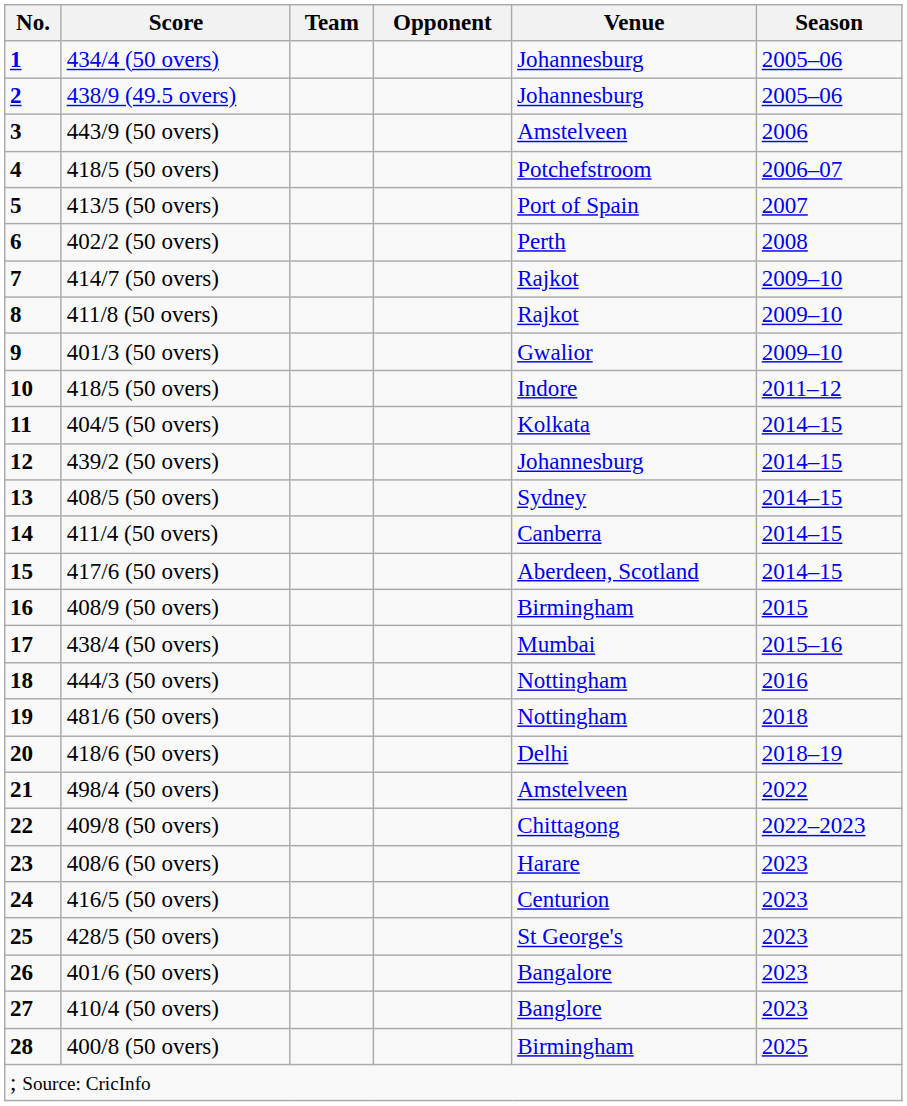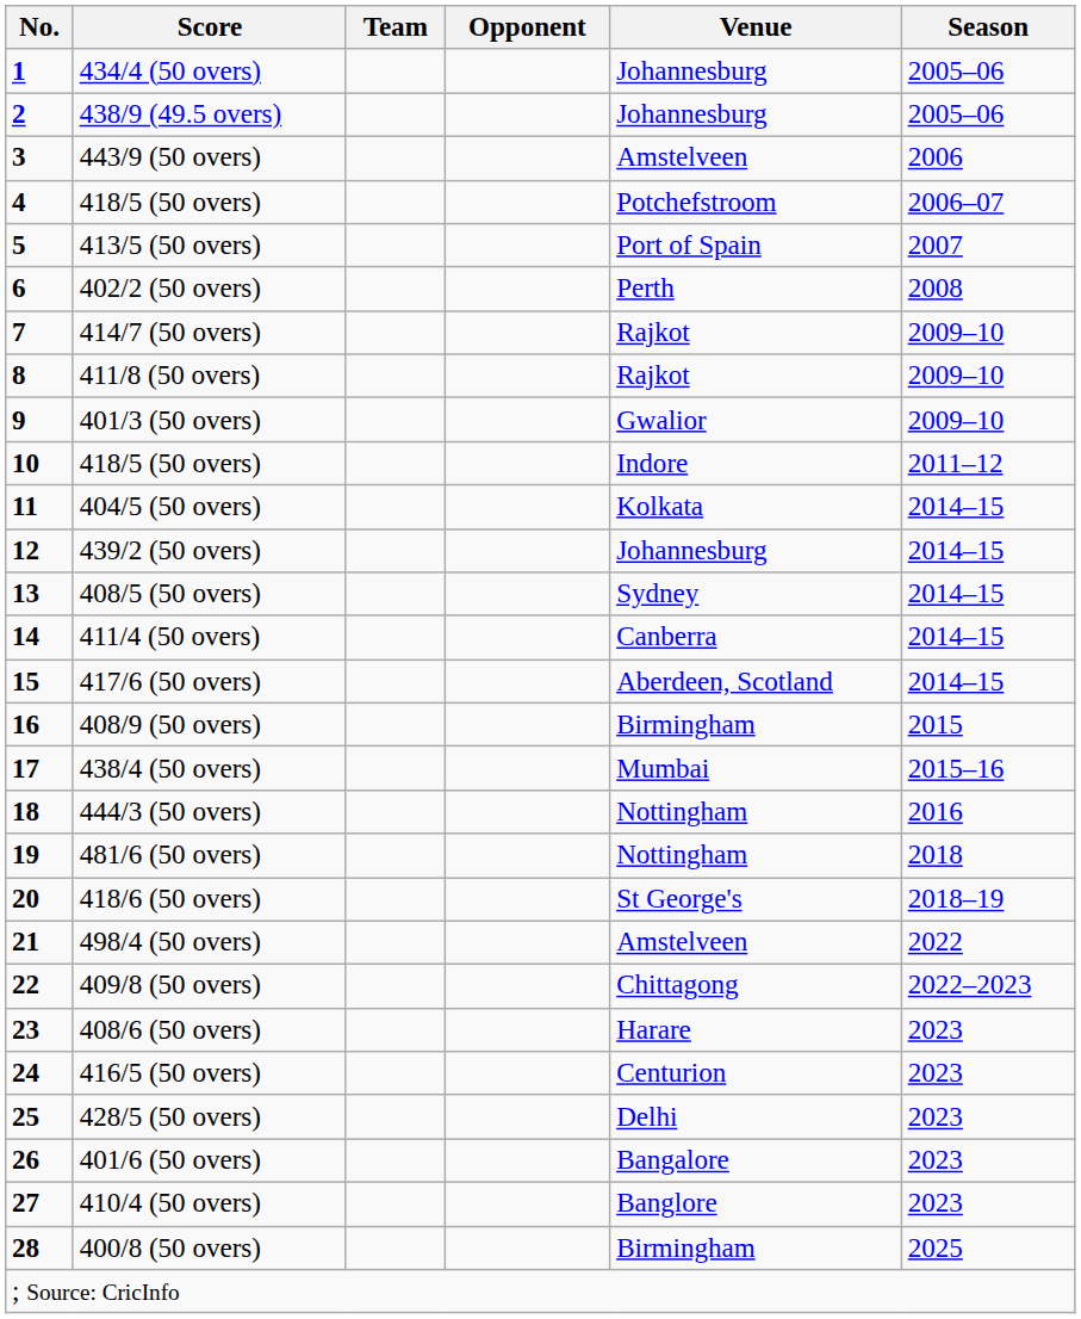 <table class="wikitable sortable" width="100%">
 <tr>
 <th>No.</th>
 <th><strong>Score</strong></th>
 <th><strong>Team</strong></th>
 <th><strong>Opponent</strong></th>
 <th><strong>Venue</strong></th>
 <th><strong>Season</strong></th>
 </tr>
 <tr>
 <td><strong><a href='#'>1</a></strong></td>
 <td><a href='#'>434/4 (50 overs)</a></td>
 <td></td>
 <td></td>
 <td><a href='#'>Johannesburg</a></td>
 <td><a href='#'>2005–06</a></td>
 </tr>
 <tr>
 <td><strong><a href='#'>2</a></strong></td>
 <td><a href='#'>438/9 (49.5 overs)</a></td>
 <td></td>
 <td></td>
 <td><a href='#'>Johannesburg</a></td>
 <td><a href='#'>2005–06</a></td>
 </tr>
 <tr>
 <td><strong>3</strong></td>
 <td>443/9 (50 overs)</td>
 <td></td>
 <td></td>
 <td><a href='#'>Amstelveen</a></td>
 <td><a href='#'>2006</a></td>
 </tr>
 <tr>
 <td><strong>4</strong></td>
 <td>418/5 (50 overs)</td>
 <td></td>
 <td></td>
 <td><a href='#'>Potchefstroom</a></td>
 <td><a href='#'>2006–07</a></td>
 </tr>
 <tr>
 <td><strong>5</strong></td>
 <td>413/5 (50 overs)</td>
 <td></td>
 <td></td>
 <td><a href='#'>Port of Spain</a></td>
 <td><a href='#'>2007</a></td>
 </tr>
 <tr>
 <td><strong>6</strong></td>
 <td>402/2 (50 overs)</td>
 <td></td>
 <td></td>
 <td><a href='#'>Perth</a></td>
 <td><a href='#'>2008</a></td>
 </tr>
 <tr>
 <td><strong>7</strong></td>
 <td>414/7 (50 overs)</td>
 <td></td>
 <td></td>
 <td><a href='#'>Rajkot</a></td>
 <td><a href='#'>2009–10</a></td>
 </tr>
 <tr>
 <td><strong>8</strong></td>
 <td>411/8 (50 overs)</td>
 <td></td>
 <td></td>
 <td><a href='#'>Rajkot</a></td>
 <td><a href='#'>2009–10</a></td>
 </tr>
 <tr>
 <td><strong>9</strong></td>
 <td>401/3 (50 overs)</td>
 <td></td>
 <td></td>
 <td><a href='#'>Gwalior</a></td>
 <td><a href='#'>2009–10</a></td>
 </tr>
 <tr>
 <td><strong>10</strong></td>
 <td>418/5 (50 overs)</td>
 <td></td>
 <td></td>
 <td><a href='#'>Indore</a></td>
 <td><a href='#'>2011–12</a></td>
 </tr>
 <tr>
 <td><strong>11</strong></td>
 <td>404/5 (50 overs)</td>
 <td></td>
 <td></td>
 <td><a href='#'>Kolkata</a></td>
 <td><a href='#'>2014–15</a></td>
 </tr>
 <tr>
 <td><strong>12</strong></td>
 <td>439/2 (50 overs)</td>
 <td></td>
 <td></td>
 <td><a href='#'>Johannesburg</a></td>
 <td><a href='#'>2014–15</a></td>
 </tr>
 <tr>
 <td><strong>13</strong></td>
 <td>408/5 (50 overs)</td>
 <td></td>
 <td></td>
 <td><a href='#'>Sydney</a></td>
 <td><a href='#'>2014–15</a></td>
 </tr>
 <tr>
 <td><strong>14</strong></td>
 <td>411/4 (50 overs)</td>
 <td></td>
 <td></td>
 <td><a href='#'>Canberra</a></td>
 <td><a href='#'>2014–15</a></td>
 </tr>
 <tr>
 <td><strong>15</strong></td>
 <td>417/6 (50 overs)</td>
 <td></td>
 <td></td>
 <td><a href='#'>Aberdeen, Scotland</a></td>
 <td><a href='#'>2014–15</a></td>
 </tr>
 <tr>
 <td><strong>16</strong></td>
 <td>408/9 (50 overs)</td>
 <td></td>
 <td></td>
 <td><a href='#'>Birmingham</a></td>
 <td><a href='#'>2015</a></td>
 </tr>
 <tr>
 <td><strong>17</strong></td>
 <td>438/4 (50 overs)</td>
 <td></td>
 <td></td>
 <td><a href='#'>Mumbai</a></td>
 <td><a href='#'>2015–16</a></td>
 </tr>
 <tr>
 <td><strong>18</strong></td>
 <td>444/3 (50 overs)</td>
 <td></td>
 <td></td>
 <td><a href='#'>Nottingham</a></td>
 <td><a href='#'>2016</a></td>
 </tr>
 <tr>
 <td><strong>19</strong></td>
 <td>481/6 (50 overs)</td>
 <td></td>
 <td></td>
 <td><a href='#'>Nottingham</a></td>
 <td><a href='#'>2018</a></td>
 </tr>
 <tr>
 <td><strong>20</strong></td>
 <td>418/6 (50 overs)</td>
 <td></td>
 <td></td>
-<td><a href='#'>Delhi</a></td>
+<td><a href='#'>St George's</a></td>
 <td><a href='#'>2018–19</a></td>
 </tr>
 <tr>
 <td><strong>21</strong></td>
 <td>498/4 (50 overs)</td>
 <td></td>
 <td></td>
 <td><a href='#'>Amstelveen</a></td>
 <td><a href='#'>2022</a></td>
 </tr>
 <tr>
 <td><strong>22</strong></td>
 <td>409/8 (50 overs)</td>
 <td></td>
 <td></td>
 <td><a href='#'>Chittagong</a></td>
 <td><a href='#'>2022–2023</a></td>
 </tr>
 <tr>
 <td><strong>23</strong></td>
 <td>408/6 (50 overs)</td>
 <td></td>
 <td></td>
 <td><a href='#'>Harare</a></td>
 <td><a href='#'>2023</a></td>
 </tr>
 <tr>
 <td><strong>24</strong></td>
 <td>416/5 (50 overs)</td>
 <td></td>
 <td></td>
 <td><a href='#'>Centurion</a></td>
 <td><a href='#'>2023</a></td>
 </tr>
 <tr>
 <td><strong>25</strong></td>
 <td>428/5 (50 overs)</td>
 <td></td>
 <td></td>
-<td><a href='#'>St George's</a></td>
+<td><a href='#'>Delhi</a></td>
 <td><a href='#'>2023</a></td>
 </tr>
 <tr>
 <td><strong>26</strong></td>
 <td>401/6 (50 overs)</td>
 <td></td>
 <td></td>
 <td><a href='#'>Bangalore</a></td>
 <td><a href='#'>2023</a></td>
 </tr>
 <tr>
 <td><strong>27</strong></td>
 <td>410/4 (50 overs)</td>
 <td></td>
 <td></td>
 <td><a href='#'>Banglore</a></td>
 <td><a href='#'>2023</a></td>
 </tr>
 <tr>
 <td><strong>28</strong></td>
 <td>400/8 (50 overs)</td>
 <td></td>
 <td></td>
 <td><a href='#'>Birmingham</a></td>
 <td><a href='#'>2025</a></td>
 </tr>
 <tr>
 <td colspan="15">; <small>Source: CricInfo</small></td>
 </tr>
 </table>
